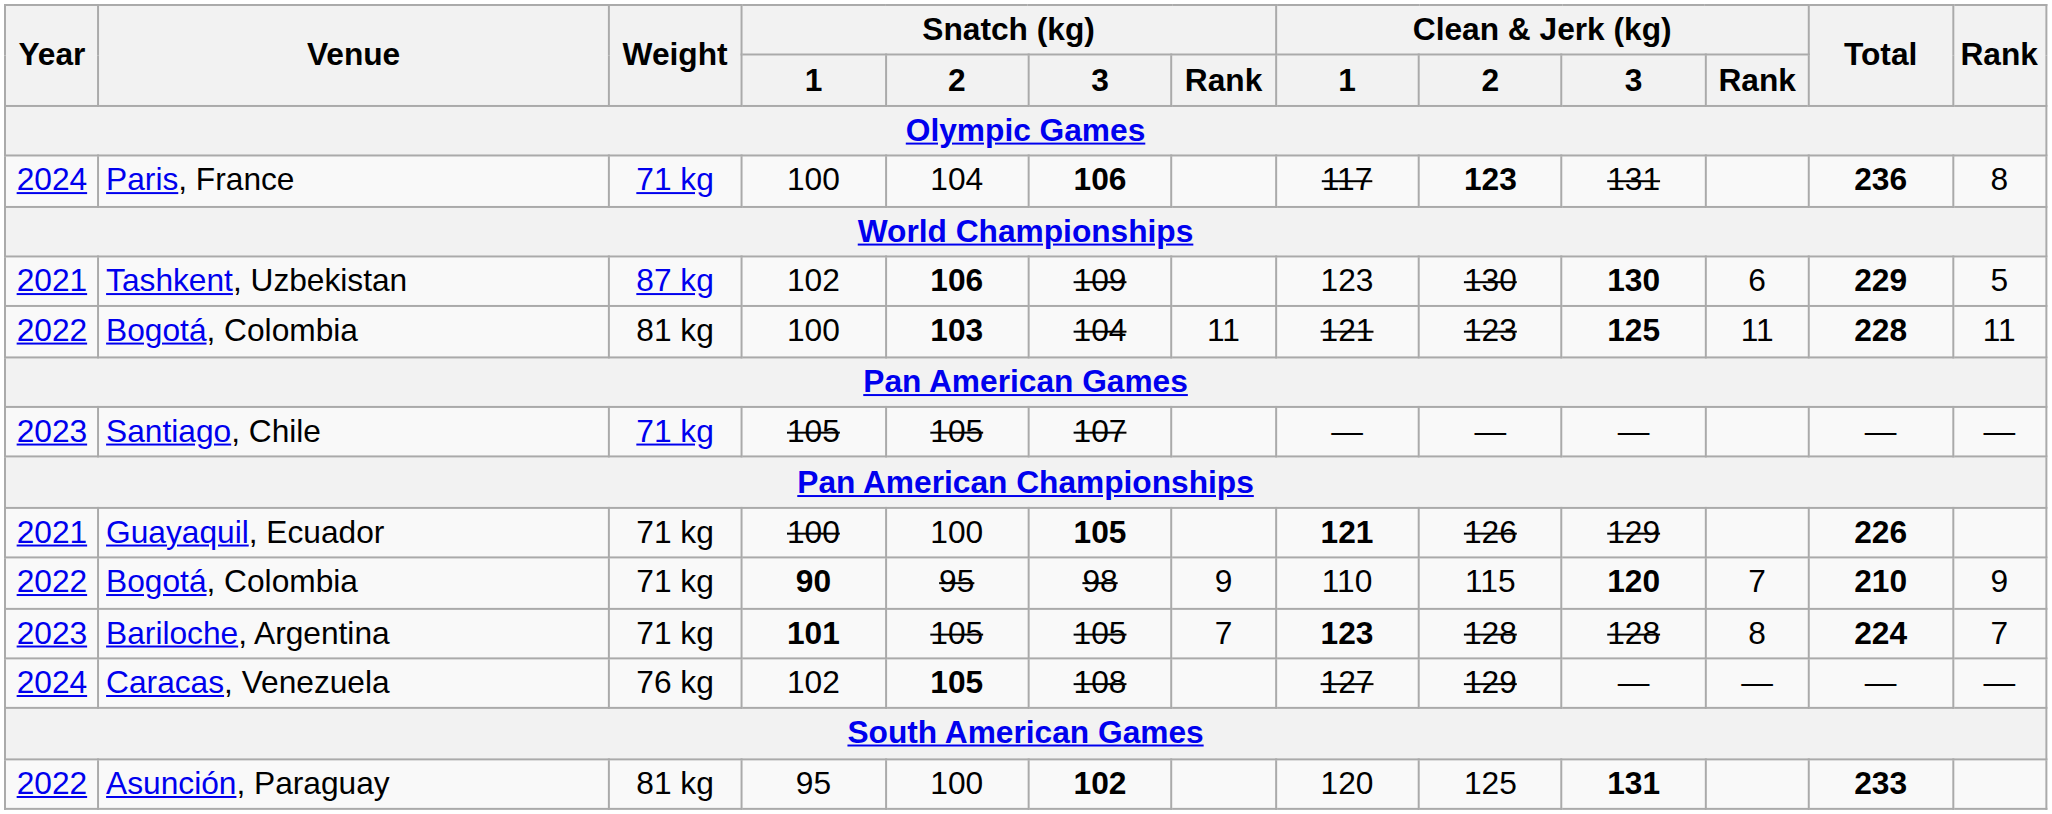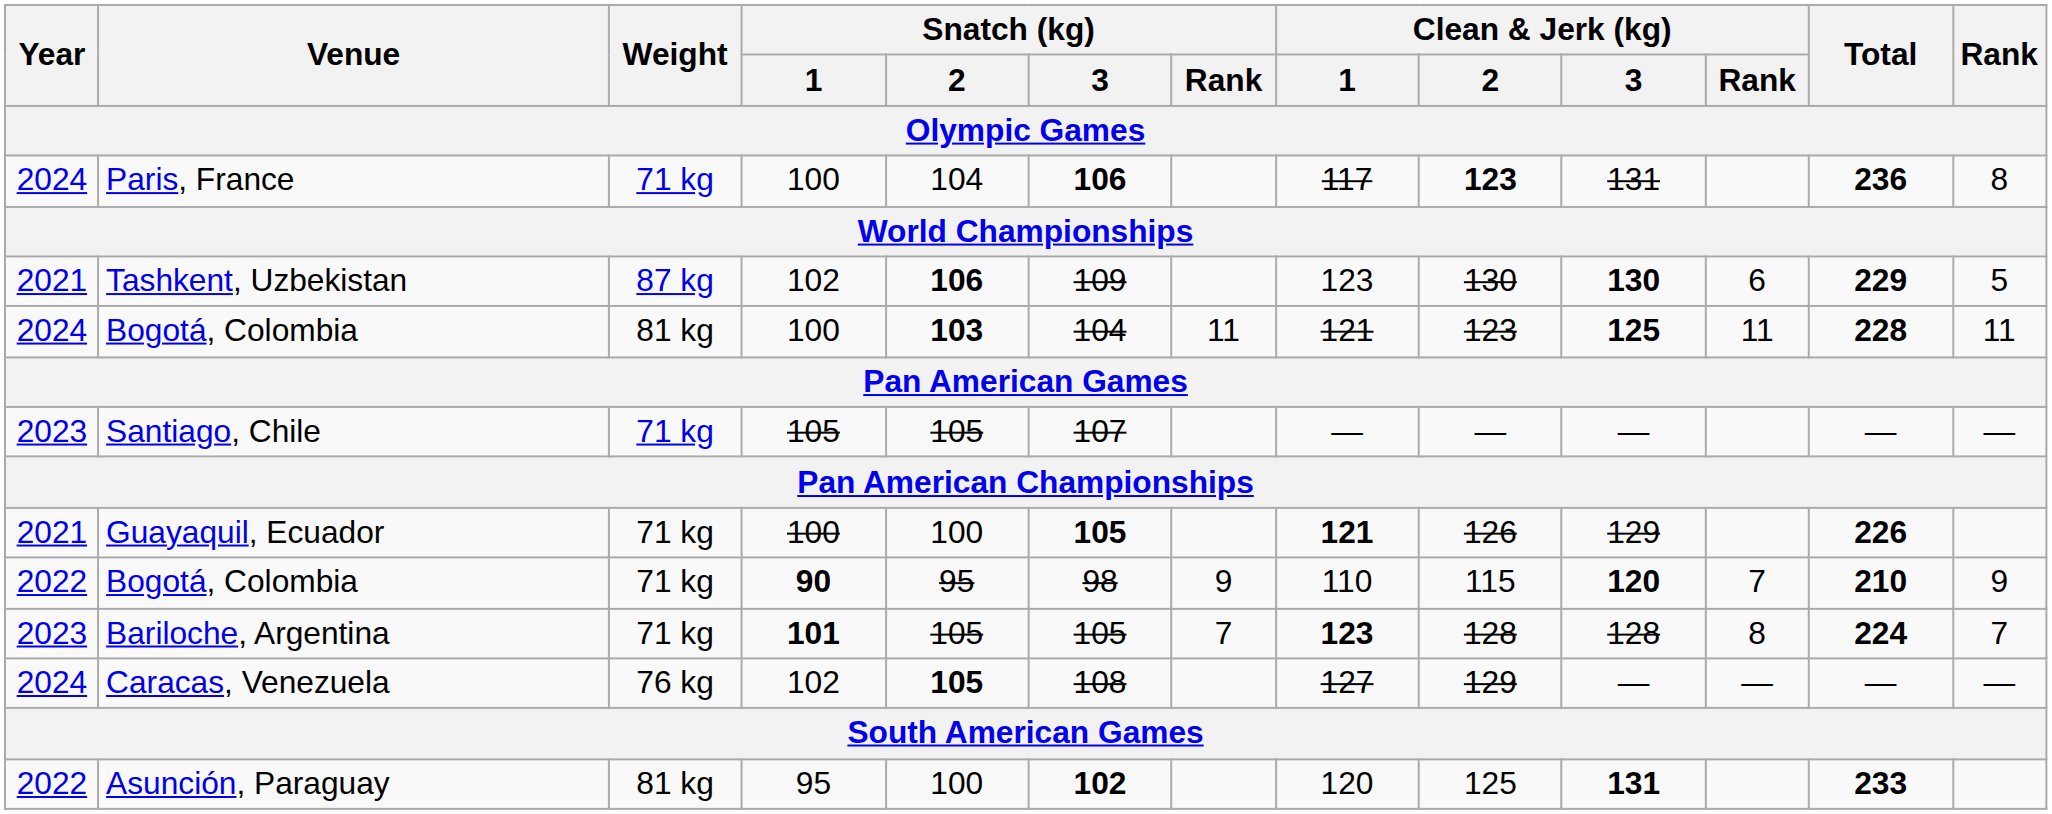 <table class = "wikitable" style="text-align:center;">
 <tr>
 <th rowspan=2 width=40>Year</th>
 <th rowspan=2 width=250>Venue</th>
 <th rowspan=2 width=60>Weight</th>
 <th colspan=4>Snatch (kg)</th>
 <th colspan=4>Clean & Jerk (kg)</th>
 <th rowspan=2 width=65>Total</th>
 <th rowspan=2 width=40>Rank</th>
 </tr>
 <tr>
 <th width=65>1</th>
 <th width=65>2</th>
 <th width=65>3</th>
 <th width=45>Rank</th>
 <th width=65>1</th>
 <th width=65>2</th>
 <th width=65>3</th>
 <th width=45>Rank</th>
 </tr>
 <tr>
 <th colspan=13><a href='#'>Olympic Games</a></th>
 </tr>
 <tr>
 <td><a href='#'>2024</a></td>
 <td align=left><a href='#'>Paris</a>, France</td>
 <td><a href='#'>71 kg</a></td>
 <td>100</td>
 <td>104</td>
 <td><strong>106</strong></td>
 <td></td>
 <td><s>117</s></td>
 <td><strong>123</strong></td>
 <td><s>131</s></td>
 <td></td>
 <td><strong>236</strong></td>
 <td>8</td>
 </tr>
 <tr>
 <th colspan=13><a href='#'>World Championships</a></th>
 </tr>
 <tr>
 <td><a href='#'>2021</a></td>
 <td align=left><a href='#'>Tashkent</a>, Uzbekistan</td>
 <td><a href='#'>87 kg</a></td>
 <td>102</td>
 <td><strong>106</strong></td>
 <td><s>109</s></td>
 <td></td>
 <td>123</td>
 <td><s>130</s></td>
 <td><strong>130</strong></td>
 <td>6</td>
 <td><strong>229</strong></td>
 <td>5</td>
 </tr>
 <tr>
-<td><a href='#'>2022</a></td>
+<td><a href='#'>2024</a></td>
 <td align=left><a href='#'>Bogotá</a>, Colombia</td>
 <td>81 kg</td>
 <td>100</td>
 <td><strong>103</strong></td>
 <td><s>104</s></td>
 <td>11</td>
 <td><s>121</s></td>
 <td><s>123</s></td>
 <td><strong>125</strong></td>
 <td>11</td>
 <td><strong>228</strong></td>
 <td>11</td>
 </tr>
 <tr>
 <th colspan=13><a href='#'>Pan American Games</a></th>
 </tr>
 <tr>
 <td><a href='#'>2023</a></td>
 <td align=left><a href='#'>Santiago</a>, Chile</td>
 <td><a href='#'>71 kg</a></td>
 <td><s>105</s></td>
 <td><s>105</s></td>
 <td><s>107</s></td>
 <td></td>
 <td>—</td>
 <td>—</td>
 <td>—</td>
 <td></td>
 <td>—</td>
 <td>—</td>
 </tr>
 <tr>
 <th colspan=13><a href='#'>Pan American Championships</a></th>
 </tr>
 <tr>
 <td><a href='#'>2021</a></td>
 <td align=left><a href='#'>Guayaquil</a>, Ecuador</td>
 <td>71 kg</td>
 <td><s>100</s></td>
 <td>100</td>
 <td><strong>105</strong></td>
 <td></td>
 <td><strong>121</strong></td>
 <td><s>126</s></td>
 <td><s>129</s></td>
 <td></td>
 <td><strong>226</strong></td>
 <td></td>
 </tr>
 <tr>
 <td><a href='#'>2022</a></td>
 <td align=left><a href='#'>Bogotá</a>, Colombia</td>
 <td>71 kg</td>
 <td><strong>90</strong></td>
 <td><s>95</s></td>
 <td><s>98</s></td>
 <td>9</td>
 <td>110</td>
 <td>115</td>
 <td><strong>120</strong></td>
 <td>7</td>
 <td><strong>210</strong></td>
 <td>9</td>
 </tr>
 <tr>
 <td><a href='#'>2023</a></td>
 <td align=left><a href='#'>Bariloche</a>, Argentina</td>
 <td>71 kg</td>
 <td><strong>101</strong></td>
 <td><s>105</s></td>
 <td><s>105</s></td>
 <td>7</td>
 <td><strong>123</strong></td>
 <td><s>128</s></td>
 <td><s>128</s></td>
 <td>8</td>
 <td><strong>224</strong></td>
 <td>7</td>
 </tr>
 <tr>
 <td><a href='#'>2024</a></td>
 <td align=left><a href='#'>Caracas</a>, Venezuela</td>
 <td>76 kg</td>
 <td>102</td>
 <td><strong>105</strong></td>
 <td><s>108</s></td>
 <td></td>
 <td><s>127</s></td>
 <td><s>129</s></td>
 <td>—</td>
 <td>—</td>
 <td>—</td>
 <td>—</td>
 </tr>
 <tr>
 <th colspan=13><a href='#'>South American Games</a></th>
 </tr>
 <tr>
 <td><a href='#'>2022</a></td>
 <td align=left><a href='#'>Asunción</a>, Paraguay</td>
 <td>81 kg</td>
 <td>95</td>
 <td>100</td>
 <td><strong>102</strong></td>
 <td></td>
 <td>120</td>
 <td>125</td>
 <td><strong>131</strong></td>
 <td></td>
 <td><strong>233</strong></td>
 <td></td>
 </tr>
 </table>
